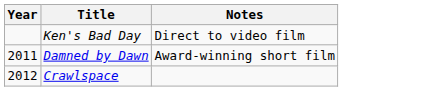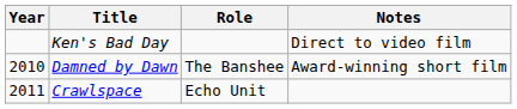 <table class=wikitable>
 <tr>
 <th>Year</th>
 <th>Title</th>
+<th>Role</th>
 <th>Notes</th>
 </tr>
 <tr>
 <td></td>
 <td><em>Ken's Bad Day</em></td>
+<td></td>
 <td>Direct to video film</td>
 </tr>
 <tr>
-<td>2011</td>
+<td>2010</td>
 <td><em><a href='#'>Damned by Dawn</a></em></td>
+<td>The Banshee</td>
 <td>Award-winning short film</td>
 </tr>
 <tr>
-<td>2012</td>
+<td>2011</td>
 <td><em><a href='#'>Crawlspace</a></em></td>
+<td>Echo Unit</td>
 <td></td>
 </tr>
 </table>
